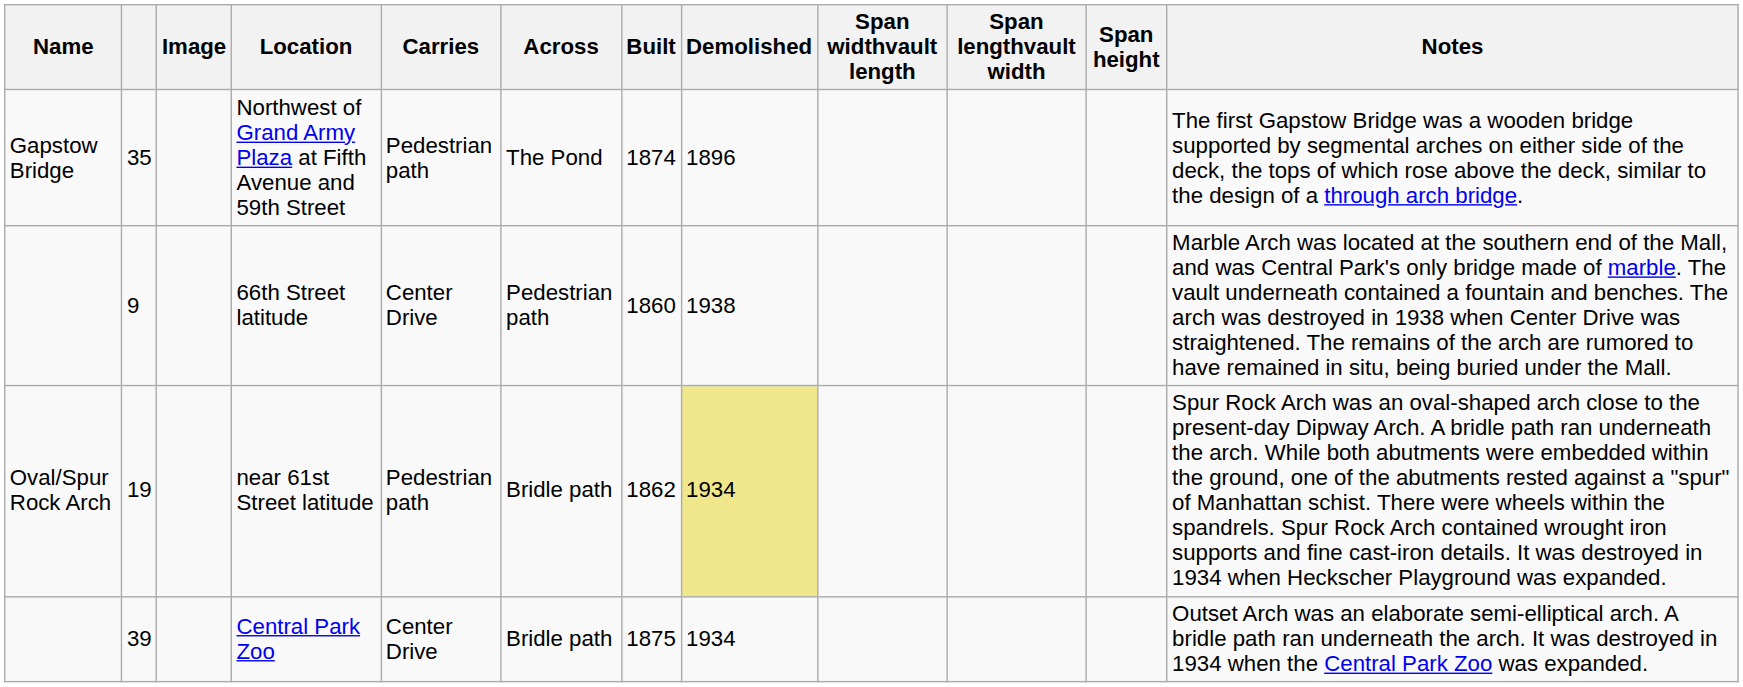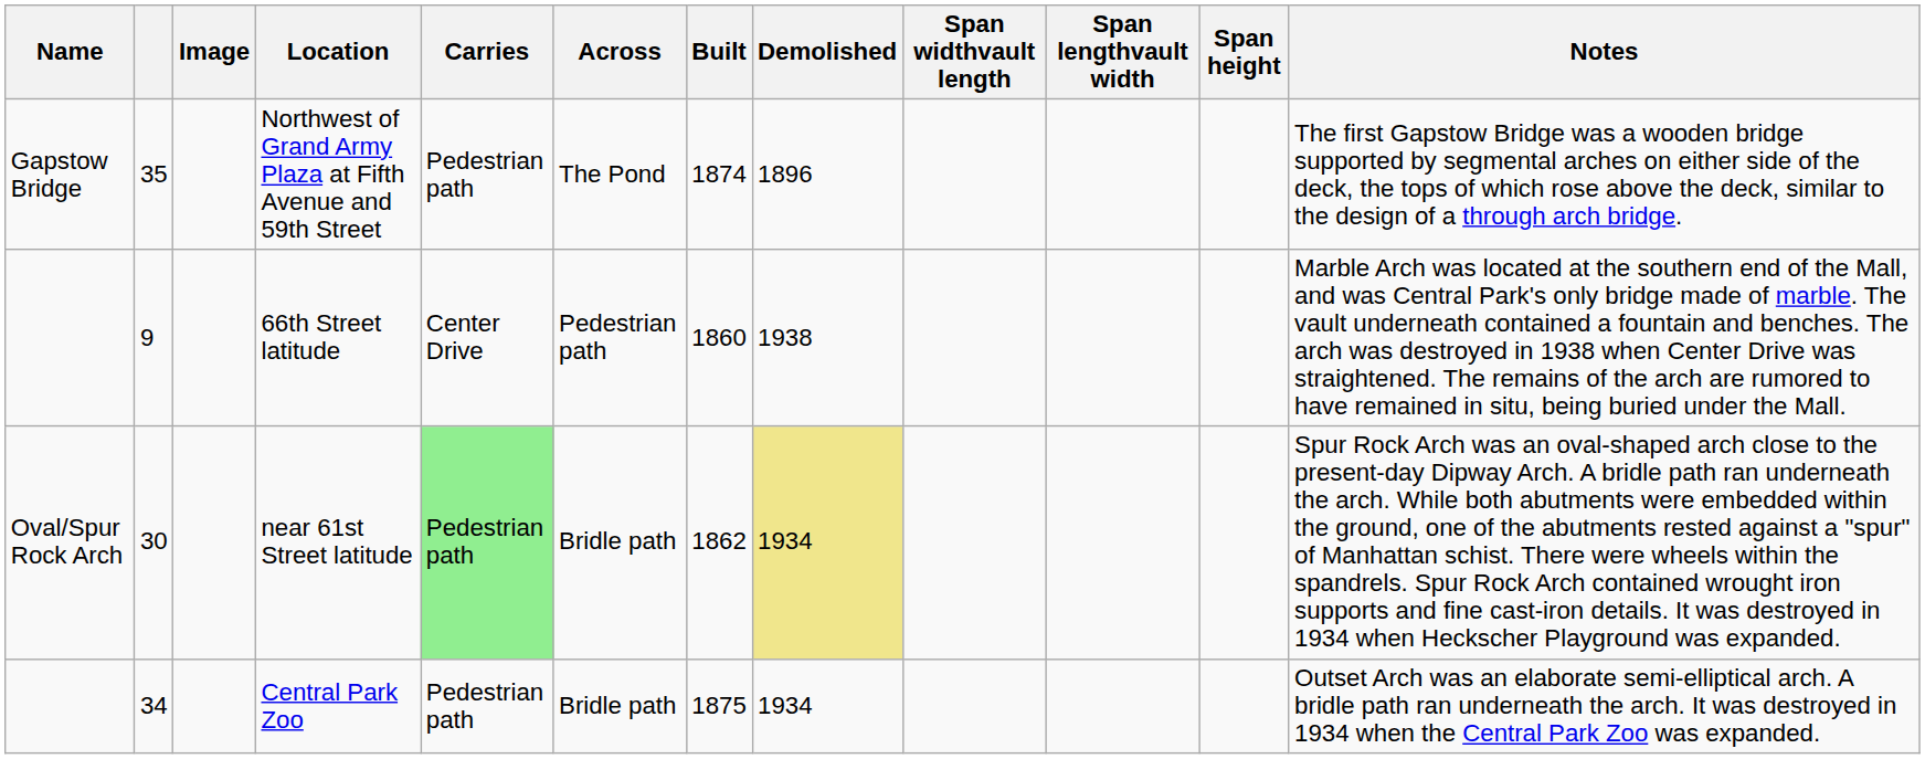 <table class="wikitable sortable">
 <tr>
 <th>Name</th>
 <th></th>
 <th class="unsortable">Image</th>
 <th>Location</th>
 <th>Carries</th>
 <th>Across</th>
 <th>Built</th>
 <th>Demolished</th>
 <th>Span widthvault length</th>
 <th>Span lengthvault width</th>
 <th>Span height</th>
 <th class="unsortable" style="min-width:12em">Notes</th>
 </tr>
 <tr>
 <td>Gapstow Bridge</td>
 <td>35</td>
 <td></td>
 <td>Northwest of <a href='#'>Grand Army Plaza</a> at Fifth Avenue and 59th Street<br></td>
 <td>Pedestrian path</td>
 <td>The Pond</td>
 <td>1874</td>
 <td>1896</td>
 <td></td>
 <td></td>
 <td></td>
 <td>The first Gapstow Bridge was a wooden bridge supported by segmental arches on either side of the deck, the tops of which rose above the deck, similar to the design of a <a href='#'>through arch bridge</a>.</td>
 </tr>
 <tr>
 <td></td>
 <td>9</td>
 <td></td>
 <td>66th Street latitude<br></td>
 <td>Center Drive</td>
 <td>Pedestrian path</td>
 <td>1860</td>
 <td>1938</td>
 <td></td>
 <td></td>
 <td></td>
 <td>Marble Arch was located at the southern end of the Mall, and was Central Park's only bridge made of <a href='#'>marble</a>. The vault underneath contained a fountain and benches. The arch was destroyed in 1938 when Center Drive was straightened. The remains of the arch are rumored to have remained in situ, being buried under the Mall.</td>
 </tr>
 <tr>
 <td>Oval/Spur Rock Arch</td>
-<td>19</td>
+<td>30</td>
 <td></td>
 <td>near 61st Street latitude<br></td>
-<td>Pedestrian path</td>
+<td style="background: lightgreen;">Pedestrian path</td>
 <td>Bridle path</td>
 <td>1862</td>
 <td style="background: khaki;">1934</td>
 <td></td>
 <td></td>
 <td></td>
 <td>Spur Rock Arch was an oval-shaped arch close to the present-day Dipway Arch. A bridle path ran underneath the arch. While both abutments were embedded within the ground, one of the abutments rested against a "spur" of Manhattan schist. There were wheels within the spandrels. Spur Rock Arch contained wrought iron supports and fine cast-iron details. It was destroyed in 1934 when Heckscher Playground was expanded.</td>
 </tr>
 <tr>
 <td></td>
-<td>39</td>
+<td>34</td>
 <td></td>
 <td><a href='#'>Central Park Zoo</a><br></td>
-<td>Center Drive</td>
+<td>Pedestrian path</td>
 <td>Bridle path</td>
 <td>1875</td>
 <td>1934</td>
 <td></td>
 <td></td>
 <td></td>
 <td>Outset Arch was an elaborate semi-elliptical arch. A bridle path ran underneath the arch. It was destroyed in 1934 when the <a href='#'>Central Park Zoo</a> was expanded.</td>
 </tr>
 </table>
